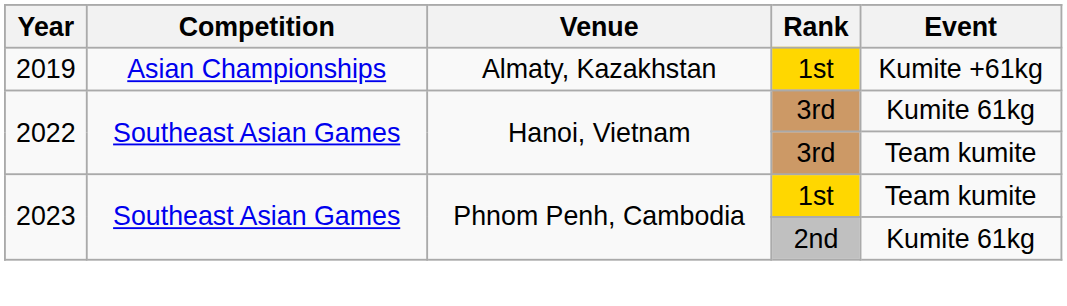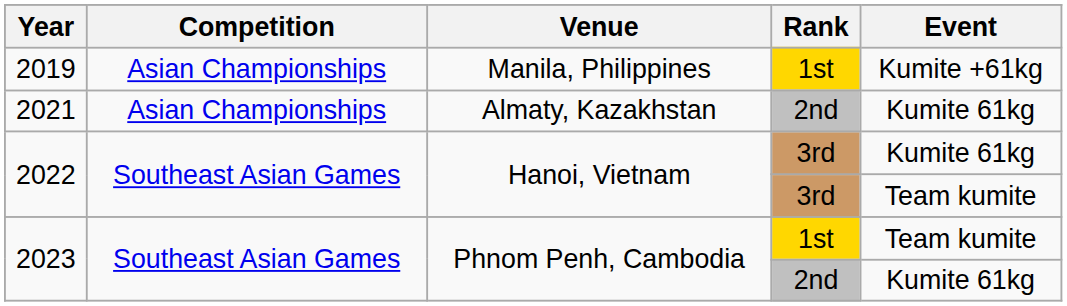 <table class="wikitable sortable" width=45% style="font-size:90%; text-align:center;">
 <tr>
 <th>Year</th>
 <th>Competition</th>
 <th>Venue</th>
 <th>Rank</th>
 <th>Event</th>
 </tr>
 <tr>
 <td>2019</td>
 <td><a href='#'>Asian Championships</a></td>
-<td>Almaty, Kazakhstan</td>
+<td>Manila, Philippines</td>
 <td bgcolor="gold">1st</td>
 <td>Kumite +61kg</td>
+</tr>
+<tr>
+<td>2021</td>
+<td><a href='#'>Asian Championships</a></td>
+<td>Almaty, Kazakhstan</td>
+<td bgcolor="silver">2nd</td>
+<td>Kumite 61kg</td>
 </tr>
 <tr>
 <td rowspan="2">2022</td>
 <td rowspan="2"><a href='#'>Southeast Asian Games</a></td>
 <td rowspan="2">Hanoi, Vietnam</td>
 <td bgcolor="cc9966">3rd</td>
 <td>Kumite 61kg</td>
 </tr>
 <tr>
 <td bgcolor="cc9966">3rd</td>
 <td>Team kumite</td>
 </tr>
 <tr>
 <td rowspan=2>2023</td>
 <td rowspan=2><a href='#'>Southeast Asian Games</a></td>
 <td rowspan=2>Phnom Penh, Cambodia</td>
 <td bgcolor="gold">1st</td>
 <td>Team kumite</td>
 </tr>
 <tr>
 <td bgcolor="silver">2nd</td>
 <td>Kumite 61kg</td>
 </tr>
 </table>
